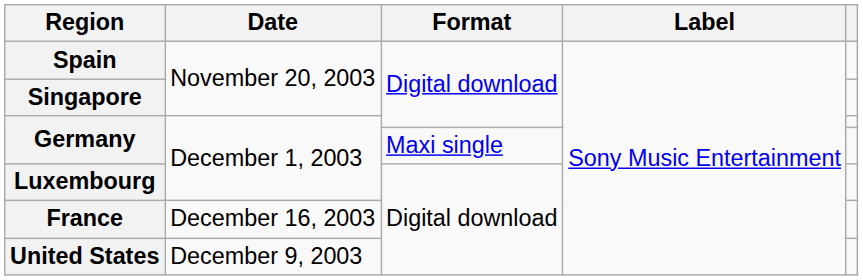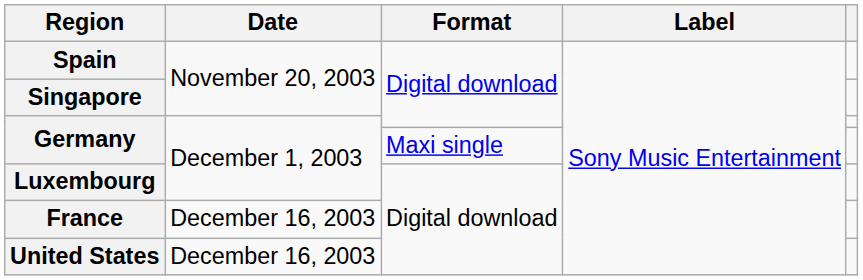 <table class="wikitable plainrowheaders">
 <tr>
 <th scope="col">Region</th>
 <th scope="col">Date</th>
 <th scope="col">Format</th>
 <th scope="col">Label</th>
 <th scope="col"></th>
 </tr>
 <tr>
 <th scope="row">Spain</th>
 <td rowspan="2">November 20, 2003</td>
 <td rowspan="3"><a href='#'>Digital download</a></td>
 <td rowspan="7"><a href='#'>Sony Music Entertainment</a></td>
 <td></td>
 </tr>
 <tr>
 <th scope="row">Singapore</th>
 <td></td>
 </tr>
 <tr>
 <th scope="row" rowspan="2">Germany</th>
 <td rowspan="3">December 1, 2003</td>
 <td></td>
 </tr>
 <tr>
 <td><a href='#'>Maxi single</a></td>
 <td></td>
 </tr>
 <tr>
 <th scope="row">Luxembourg</th>
 <td rowspan="3">Digital download</td>
 <td></td>
 </tr>
 <tr>
 <th scope="row">France</th>
 <td>December 16, 2003</td>
 <td></td>
 </tr>
 <tr>
 <th scope="row">United States</th>
-<td>December 9, 2003</td>
+<td>December 16, 2003</td>
 <td></td>
 </tr>
 </table>
